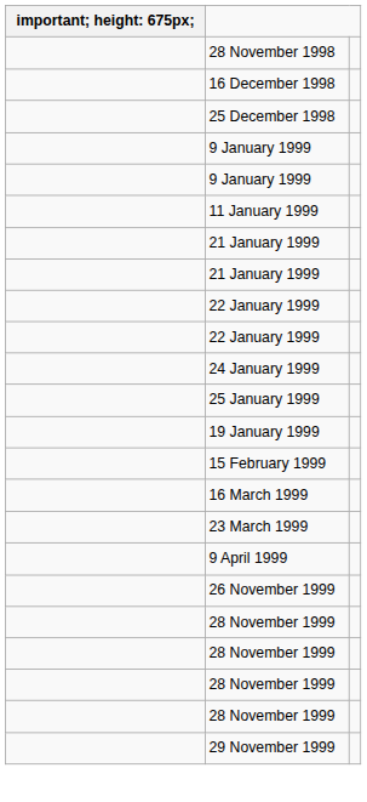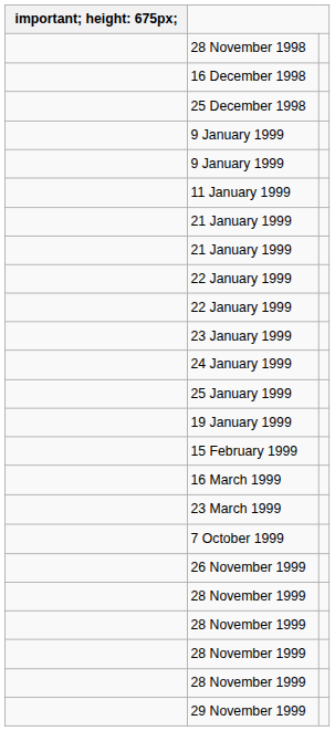 <table class="wikitable" style="font-size: 89%; float: left; width: 24em; margin-right: 1em; line-height: 1.65em">
 <tr>
 <th>important; height: 675px;</th>
 </tr>
 <tr>
 <td></td>
 <td>28 November 1998</td>
 <td><small></small></td>
 </tr>
 <tr>
 <td></td>
 <td>16 December 1998</td>
 <td><small></small></td>
 </tr>
 <tr>
 <td></td>
 <td>25 December 1998</td>
 <td><small></small> </td>
 </tr>
 <tr>
 <td></td>
 <td>9 January 1999</td>
 <td><small></small></td>
 </tr>
 <tr>
 <td></td>
 <td>9 January 1999</td>
 <td><small></small></td>
 </tr>
 <tr>
 <td></td>
 <td>11 January 1999</td>
 <td><small></small></td>
 </tr>
 <tr>
 <td></td>
 <td>21 January 1999</td>
 <td><small></small></td>
 </tr>
 <tr>
 <td></td>
 <td>21 January 1999</td>
 <td><small></small></td>
 </tr>
 <tr>
 <td></td>
 <td>22 January 1999</td>
 <td><small></small></td>
 </tr>
 <tr>
 <td></td>
 <td>22 January 1999</td>
 <td><small></small></td>
 </tr>
 <tr>
 <td></td>
+<td>23 January 1999</td>
+<td><small></small></td>
+</tr>
+<tr>
+<td></td>
 <td>24 January 1999</td>
 <td><small></small></td>
 </tr>
 <tr>
 <td></td>
 <td>25 January 1999</td>
 <td><small></small></td>
 </tr>
 <tr>
 <td></td>
 <td>19 January 1999</td>
 <td><small></small></td>
 </tr>
 <tr>
 <td></td>
 <td>15 February 1999</td>
 <td><small></small></td>
 </tr>
 <tr>
 <td></td>
 <td>16 March 1999</td>
 <td><small></small> </td>
 </tr>
 <tr>
 <td></td>
 <td>23 March 1999</td>
 <td><small></small></td>
 </tr>
 <tr>
 <td></td>
-<td>9 April 1999</td>
-<td><small></small></td>
+<td>7 October 1999</td>
+<td><small></small> </td>
 </tr>
 <tr>
 <td></td>
 <td>26 November 1999</td>
 <td><small></small></td>
 </tr>
 <tr>
 <td></td>
 <td>28 November 1999</td>
 <td><small></small></td>
 </tr>
 <tr>
 <td></td>
 <td>28 November 1999</td>
 <td><small></small></td>
 </tr>
 <tr>
 <td></td>
 <td>28 November 1999</td>
 <td><small></small></td>
 </tr>
 <tr>
 <td></td>
 <td>28 November 1999</td>
 <td><small></small></td>
 </tr>
 <tr>
 <td></td>
 <td>29 November 1999</td>
 <td><small></small></td>
 </tr>
 </table>
